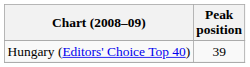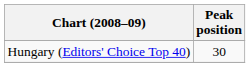 <table class="wikitable sortable">
 <tr>
 <th>Chart (2008–09)</th>
 <th>Peak<br>position</th>
 </tr>
 <tr>
 </tr>
 <tr>
 </tr>
 <tr>
 </tr>
 <tr>
 <td>Hungary (<a href='#'>Editors' Choice Top 40</a>)</td>
-<td style="text-align:center;">39</td>
+<td style="text-align:center;">30</td>
 </tr>
 <tr>
 </tr>
 <tr>
 </tr>
 <tr>
 </tr>
 <tr>
 </tr>
 <tr>
 </tr>
 </table>
